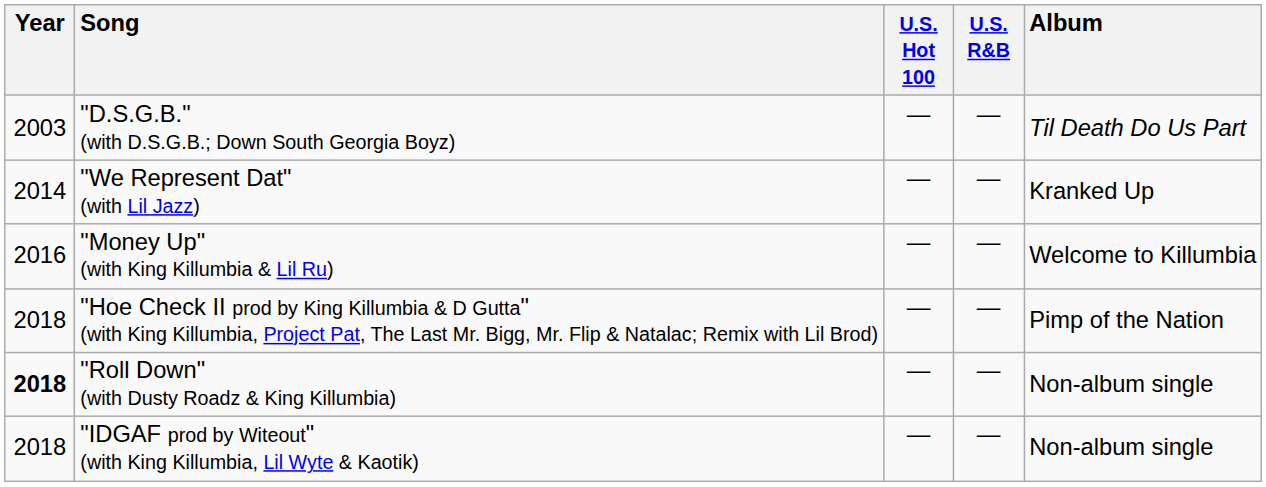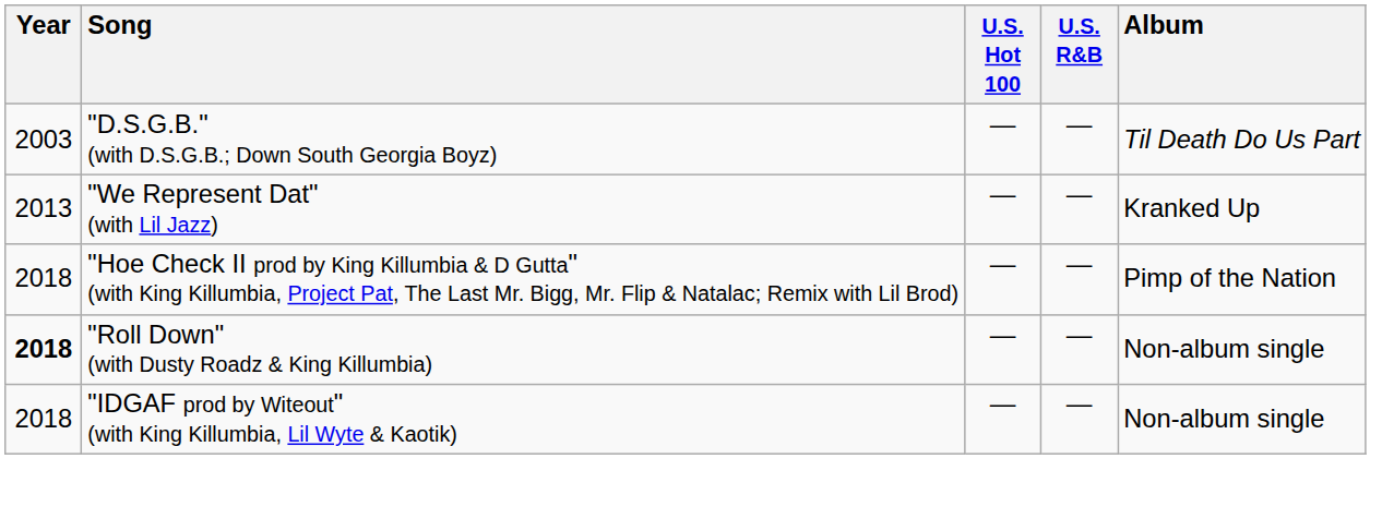 <table class="wikitable">
 <tr>
 <th style="vertical-align:top; text-align:center; width:40px;">Year</th>
 <th style="text-align:left; vertical-align:top;">Song</th>
 <th style="vertical-align:top; text-align:center; width:40px;"><small><a href='#'>U.S. Hot 100</a></small></th>
 <th style="vertical-align:top; text-align:center; width:40px;"><small><a href='#'>U.S. R&B</a></small></th>
 <th style="text-align:left; vertical-align:top;">Album</th>
 </tr>
 <tr>
 <td style="text-align:center;">2003</td>
 <td style="text-align:left; vertical-align:top;">"D.S.G.B."<br><small>(with D.S.G.B.; Down South Georgia Boyz)</small></td>
 <td style="text-align:center; vertical-align:top;">—</td>
 <td style="text-align:center; vertical-align:top;">—</td>
 <td style="text-align:left;"><em>Til Death Do Us Part</em></td>
 </tr>
 <tr>
-<td style="text-align:center;">2014</td>
+<td style="text-align:center;">2013</td>
 <td style="text-align:left; vertical-align:top;">"We Represent Dat"<br><small>(with <a href='#'>Lil Jazz</a>)</small></td>
 <td style="text-align:center; vertical-align:top;">—</td>
 <td style="text-align:center; vertical-align:top;">—</td>
 <td style="text-align:left;">Kranked Up</td>
-</tr>
-<tr>
-<td style="text-align:center;">2016</td>
-<td style="text-align:left; vertical-align:top;">"Money Up"<br><small>(with King Killumbia & <a href='#'>Lil Ru</a>)</small></td>
-<td style="text-align:center; vertical-align:top;">—</td>
-<td style="text-align:center; vertical-align:top;">—</td>
-<td style="text-align:left;">Welcome to Killumbia</td>
 </tr>
 <tr>
 <td style="text-align:center;">2018</td>
 <td style="text-align:left; vertical-align:top;">"Hoe Check II <small>prod by King Killumbia & D Gutta</small>"<br><small>(with King Killumbia, <a href='#'>Project Pat</a>, The Last Mr. Bigg, Mr. Flip & Natalac; Remix with Lil Brod)</small></td>
 <td style="text-align:center; vertical-align:top;">—</td>
 <td style="text-align:center; vertical-align:top;">—</td>
 <td style="text-align:left;">Pimp of the Nation</td>
 </tr>
 <tr>
 <td style="text-align:center;"><strong>2018</strong></td>
 <td style="text-align:left; vertical-align:top;">"Roll Down"<br><small>(with Dusty Roadz & King Killumbia)</small></td>
 <td style="text-align:center; vertical-align:top;">—</td>
 <td style="text-align:center; vertical-align:top;">—</td>
 <td style="text-align:left;">Non-album single</td>
 </tr>
 <tr>
 <td style="text-align:center;">2018</td>
 <td style="text-align:left; vertical-align:top;">"IDGAF <small>prod by Witeout</small>"<br><small>(with King Killumbia, <a href='#'>Lil Wyte</a> & Kaotik)</small></td>
 <td style="text-align:center; vertical-align:top;">—</td>
 <td style="text-align:center; vertical-align:top;">—</td>
 <td style="text-align:left;">Non-album single</td>
 </tr>
 </table>
